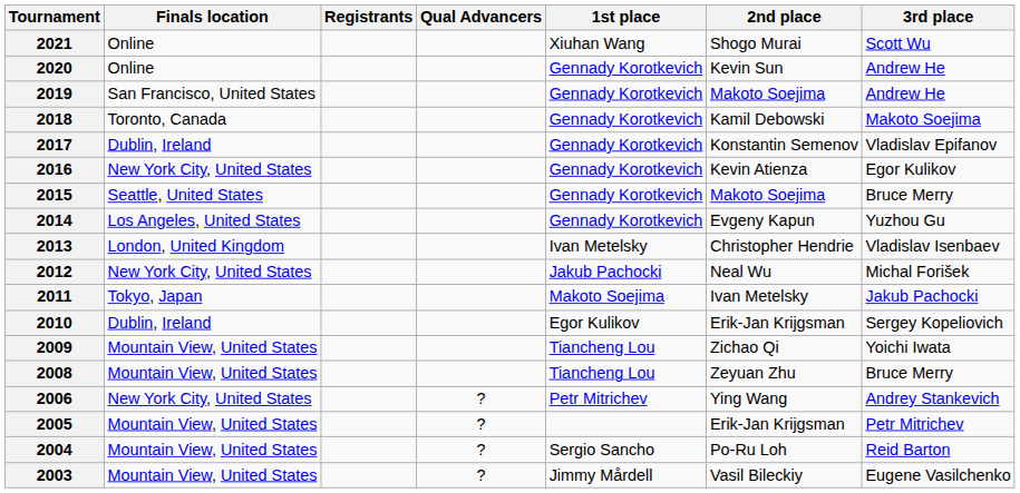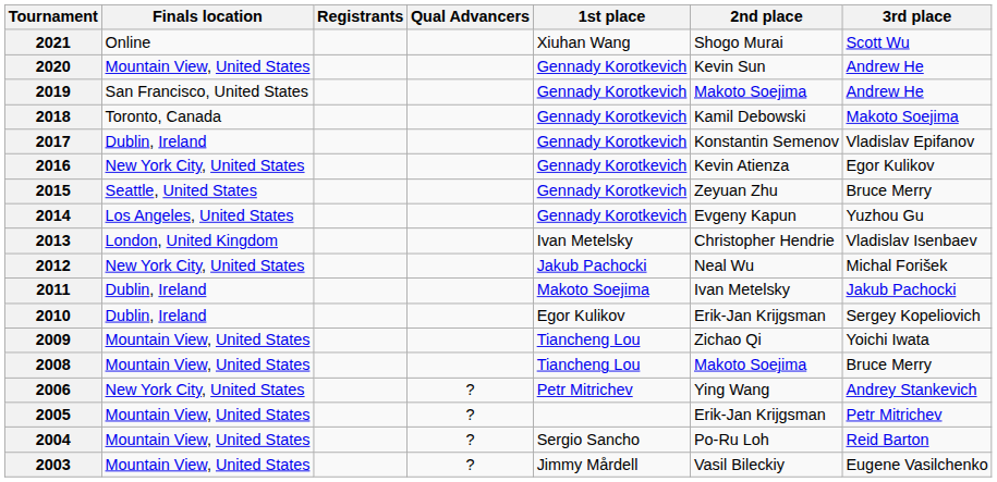 <table class="wikitable sortable" style="text-align:left">
 <tr>
 <th>Tournament</th>
 <th>Finals location</th>
 <th>Registrants</th>
 <th data-sort-type="number">Qual Advancers</th>
 <th style="text-align:center">1st place</th>
 <th style="text-align:center">2nd place</th>
 <th style="text-align:center">3rd place</th>
 </tr>
 <tr>
 <th>2021</th>
 <td>Online</td>
 <td style="text-align:center"></td>
 <td style="text-align:center"></td>
 <td> Xiuhan Wang</td>
 <td> Shogo Murai</td>
 <td> <a href='#'>Scott Wu</a></td>
 </tr>
 <tr>
 <th style="text-align:center">2020</th>
-<td>Online</td>
+<td><a href='#'>Mountain View</a>, <a href='#'>United States</a></td>
 <td style="text-align:center"></td>
 <td style="text-align:center"></td>
 <td> <a href='#'>Gennady Korotkevich</a></td>
 <td> Kevin Sun</td>
 <td> <a href='#'>Andrew He</a></td>
 </tr>
 <tr>
 <th style="text-align:center">2019</th>
 <td>San Francisco, United States</td>
 <td style="text-align:center"></td>
 <td style="text-align:center"></td>
 <td> <a href='#'>Gennady Korotkevich</a></td>
 <td> <a href='#'>Makoto Soejima</a></td>
 <td> <a href='#'>Andrew He</a></td>
 </tr>
 <tr>
 <th style="text-align:center">2018</th>
 <td>Toronto, Canada</td>
 <td style="text-align:center"></td>
 <td style="text-align:center"></td>
 <td> <a href='#'>Gennady Korotkevich</a></td>
 <td> Kamil Debowski</td>
 <td> <a href='#'>Makoto Soejima</a></td>
 </tr>
 <tr>
 <th style="text-align:center">2017</th>
 <td><a href='#'>Dublin</a>, <a href='#'>Ireland</a></td>
 <td style="text-align:center"></td>
 <td style="text-align:center"></td>
 <td> <a href='#'>Gennady Korotkevich</a></td>
 <td> Konstantin Semenov</td>
 <td> Vladislav Epifanov</td>
 </tr>
 <tr>
 <th style="text-align:center">2016</th>
 <td><a href='#'>New York City</a>, <a href='#'>United States</a></td>
 <td style="text-align:center"></td>
 <td style="text-align:center"></td>
 <td> <a href='#'>Gennady Korotkevich</a></td>
 <td> Kevin Atienza</td>
 <td> Egor Kulikov</td>
 </tr>
 <tr>
 <th style="text-align:center">2015</th>
 <td><a href='#'>Seattle</a>, <a href='#'>United States</a></td>
 <td style="text-align:center"></td>
 <td style="text-align:center"></td>
 <td> <a href='#'>Gennady Korotkevich</a></td>
-<td> <a href='#'>Makoto Soejima</a></td>
+<td> Zeyuan Zhu</td>
 <td> Bruce Merry</td>
 </tr>
 <tr>
 <th style="text-align:center">2014</th>
 <td><a href='#'>Los Angeles</a>, <a href='#'>United States</a></td>
 <td style="text-align:center"></td>
 <td style="text-align:center"></td>
 <td> <a href='#'>Gennady Korotkevich</a></td>
 <td> Evgeny Kapun</td>
 <td> Yuzhou Gu</td>
 </tr>
 <tr>
 <th style="text-align:center">2013</th>
 <td><a href='#'>London</a>, <a href='#'>United Kingdom</a></td>
 <td style="text-align:center"></td>
 <td style="text-align:center"></td>
 <td> Ivan Metelsky</td>
 <td> Christopher Hendrie</td>
 <td> Vladislav Isenbaev</td>
 </tr>
 <tr>
 <th style="text-align:center">2012</th>
 <td><a href='#'>New York City</a>, <a href='#'>United States</a></td>
 <td style="text-align:center"></td>
 <td style="text-align:center"></td>
 <td> <a href='#'>Jakub Pachocki</a></td>
 <td> Neal Wu</td>
 <td> Michal Forišek</td>
 </tr>
 <tr>
 <th style="text-align:center">2011</th>
-<td><a href='#'>Tokyo</a>, <a href='#'>Japan</a></td>
+<td><a href='#'>Dublin</a>, <a href='#'>Ireland</a></td>
 <td style="text-align:center"></td>
 <td style="text-align:center"></td>
 <td> <a href='#'>Makoto Soejima</a></td>
 <td> Ivan Metelsky</td>
 <td> <a href='#'>Jakub Pachocki</a></td>
 </tr>
 <tr>
 <th style="text-align:center">2010</th>
 <td><a href='#'>Dublin</a>, <a href='#'>Ireland</a></td>
 <td style="text-align:center"></td>
 <td style="text-align:center"></td>
 <td> Egor Kulikov</td>
 <td> Erik-Jan Krijgsman</td>
 <td> Sergey Kopeliovich</td>
 </tr>
 <tr>
 <th style="text-align:center">2009</th>
 <td><a href='#'>Mountain View</a>, <a href='#'>United States</a></td>
 <td style="text-align:center"></td>
 <td style="text-align:center"></td>
 <td> <a href='#'>Tiancheng Lou</a></td>
 <td> Zichao Qi</td>
 <td> Yoichi Iwata</td>
 </tr>
 <tr>
 <th style="text-align:center">2008</th>
 <td><a href='#'>Mountain View</a>, <a href='#'>United States</a></td>
 <td style="text-align:center"></td>
 <td style="text-align:center"></td>
 <td> <a href='#'>Tiancheng Lou</a></td>
-<td> Zeyuan Zhu</td>
+<td> <a href='#'>Makoto Soejima</a></td>
 <td> Bruce Merry</td>
 </tr>
 <tr>
 <th style="text-align:center">2006</th>
 <td><a href='#'>New York City</a>, <a href='#'>United States</a></td>
 <td></td>
 <td style="text-align:center">?</td>
 <td> <a href='#'>Petr Mitrichev</a></td>
 <td> Ying Wang</td>
 <td> <a href='#'>Andrey Stankevich</a></td>
 </tr>
 <tr>
 <th style="text-align:center">2005</th>
 <td><a href='#'>Mountain View</a>, <a href='#'>United States</a></td>
 <td></td>
 <td style="text-align:center">?</td>
 <td> </td>
 <td> Erik-Jan Krijgsman</td>
 <td> <a href='#'>Petr Mitrichev</a></td>
 </tr>
 <tr>
 <th style="text-align:center">2004</th>
 <td><a href='#'>Mountain View</a>, <a href='#'>United States</a></td>
 <td></td>
 <td style="text-align:center">?</td>
 <td> Sergio Sancho</td>
 <td> Po-Ru Loh</td>
 <td> <a href='#'>Reid Barton</a></td>
 </tr>
 <tr>
 <th style="text-align:center">2003</th>
 <td><a href='#'>Mountain View</a>, <a href='#'>United States</a></td>
 <td></td>
 <td style="text-align:center">?</td>
 <td> Jimmy Mårdell</td>
 <td> Vasil Bileckiy</td>
 <td> Eugene Vasilchenko</td>
 </tr>
 </table>
